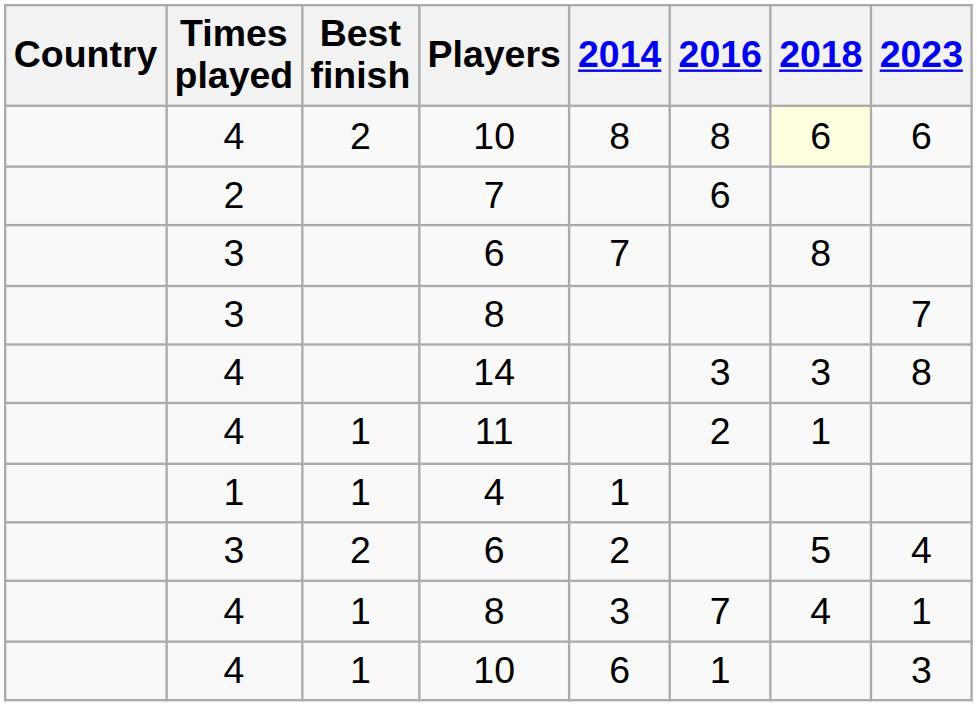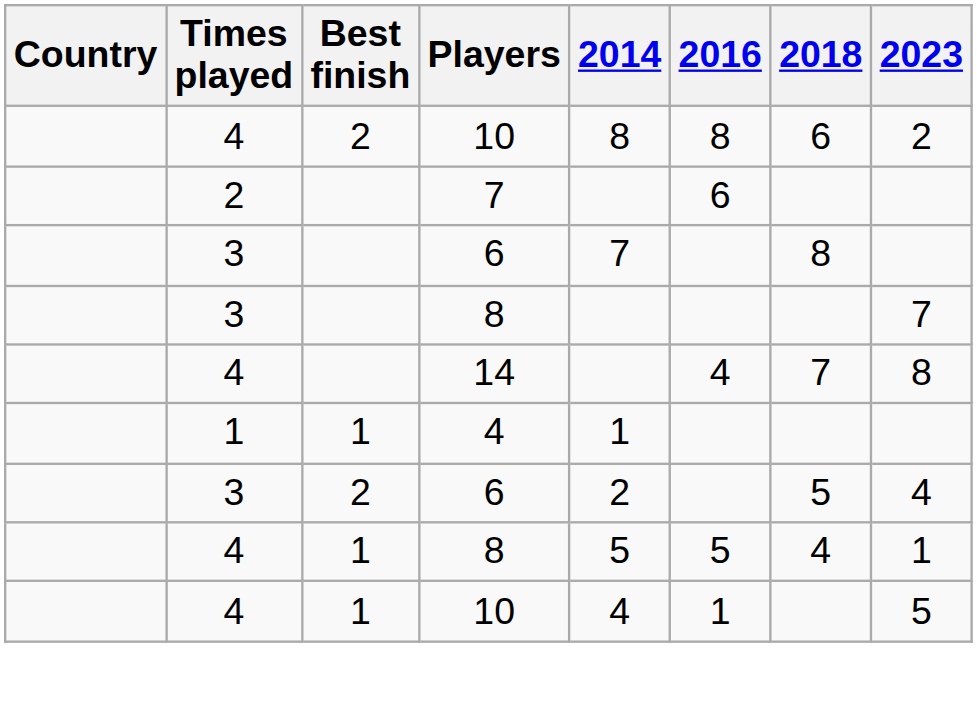 <table class="wikitable sortable" style="text-align:center">
 <tr>
 <th>Country</th>
 <th>Times<br>played</th>
 <th data-sort-type=number>Best<br>finish</th>
 <th data-sort-type=number>Players</th>
 <th data-sort-type=number><a href='#'>2014</a></th>
 <th data-sort-type=number><a href='#'>2016</a></th>
 <th data-sort-type=number><a href='#'>2018</a></th>
 <th data-sort-type=number><a href='#'>2023</a></th>
 </tr>
 <tr>
 <td align=left></td>
 <td>4</td>
 <td>2</td>
 <td>10</td>
 <td>8</td>
 <td>8</td>
-<td style="background: lightyellow;">6</td>
 <td>6</td>
+<td>2</td>
 </tr>
 <tr>
 <td align=left></td>
 <td>2</td>
 <td></td>
 <td>7</td>
 <td></td>
 <td>6</td>
 <td></td>
 <td></td>
 </tr>
 <tr>
 <td align=left></td>
 <td>3</td>
 <td></td>
 <td>6</td>
 <td>7</td>
 <td></td>
 <td>8</td>
 <td></td>
 </tr>
 <tr>
 <td align=left></td>
 <td>3</td>
 <td></td>
 <td>8</td>
 <td></td>
 <td></td>
 <td></td>
 <td>7</td>
 </tr>
 <tr>
 <td align=left></td>
 <td>4</td>
 <td></td>
 <td>14</td>
 <td></td>
-<td>3</td>
-<td>3</td>
+<td>4</td>
+<td>7</td>
 <td>8</td>
-</tr>
-<tr>
-<td align=left></td>
-<td>4</td>
-<td>1</td>
-<td>11</td>
-<td></td>
-<td>2</td>
-<td>1</td>
-<td></td>
 </tr>
 <tr>
 <td align=left></td>
 <td>1</td>
 <td>1</td>
 <td>4</td>
 <td>1</td>
 <td></td>
 <td></td>
 <td></td>
 </tr>
 <tr>
 <td align=left></td>
 <td>3</td>
 <td>2</td>
 <td>6</td>
 <td>2</td>
 <td></td>
 <td>5</td>
 <td>4</td>
 </tr>
 <tr>
 <td align=left></td>
 <td>4</td>
 <td>1</td>
 <td>8</td>
-<td>3</td>
-<td>7</td>
+<td>5</td>
+<td>5</td>
 <td>4</td>
 <td>1</td>
 </tr>
 <tr>
 <td align=left></td>
 <td>4</td>
 <td>1</td>
 <td>10</td>
-<td>6</td>
+<td>4</td>
 <td>1</td>
 <td></td>
-<td>3</td>
+<td>5</td>
 </tr>
 </table>
